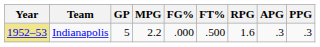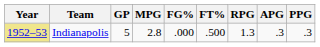 <table class="wikitable sortable" style="font-size:95%; text-align:right;">
 <tr>
 <th>Year</th>
 <th>Team</th>
 <th>GP</th>
 <th>MPG</th>
 <th>FG%</th>
 <th>FT%</th>
 <th>RPG</th>
 <th>APG</th>
 <th>PPG</th>
 </tr>
 <tr>
 <td style="background: khaki; text-align:left;"><a href='#'>1952–53</a></td>
 <td style="text-align:left;"><a href='#'>Indianapolis</a></td>
 <td>5</td>
-<td>2.2</td>
+<td>2.8</td>
 <td>.000</td>
 <td>.500</td>
-<td>1.6</td>
+<td>1.3</td>
 <td>.3</td>
 <td>.3</td>
 </tr>
 </table>
